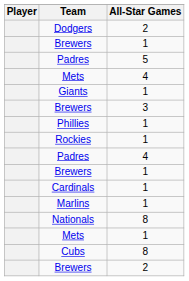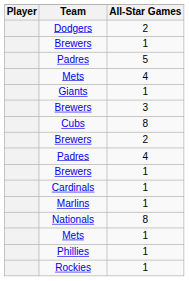 <table class="wikitable sortable plainrowheaders" style="text-align:center;">
 <tr>
 </tr>
 <tr>
 <th scope="col">Player</th>
 <th scope="col" style="width:100px;">Team</th>
 <th scope="col">All-Star Games</th>
 </tr>
 <tr>
 <th scope="row" style="text-align:center"></th>
 <td><a href='#'>Dodgers</a></td>
 <td>2</td>
 </tr>
 <tr>
 <th scope="row" style="text-align:center"></th>
 <td><a href='#'>Brewers</a></td>
 <td>1</td>
 </tr>
 <tr>
 <th scope="row" style="text-align:center"></th>
 <td><a href='#'>Padres</a></td>
 <td>5</td>
 </tr>
 <tr>
 <th scope="row" style="text-align:center"></th>
 <td><a href='#'>Mets</a></td>
 <td>4</td>
 </tr>
 <tr>
 <th scope="row" style="text-align:center"></th>
 <td><a href='#'>Giants</a></td>
 <td>1</td>
 </tr>
 <tr>
 <th scope="row" style="text-align:center"></th>
 <td><a href='#'>Brewers</a></td>
 <td>3</td>
 </tr>
 <tr>
 <th scope="row" style="text-align:center"></th>
-<td><a href='#'>Phillies</a></td>
-<td>1</td>
+<td><a href='#'>Cubs</a></td>
+<td>8</td>
 </tr>
 <tr>
 <th scope="row" style="text-align:center"></th>
-<td><a href='#'>Rockies</a></td>
-<td>1</td>
+<td><a href='#'>Brewers</a></td>
+<td>2</td>
 </tr>
 <tr>
 <th scope="row" style="text-align:center"></th>
 <td><a href='#'>Padres</a></td>
 <td>4</td>
 </tr>
 <tr>
 <th scope="row" style="text-align:center"></th>
 <td><a href='#'>Brewers</a></td>
 <td>1</td>
 </tr>
 <tr>
 <th scope="row" style="text-align:center"></th>
 <td><a href='#'>Cardinals</a></td>
 <td>1</td>
 </tr>
 <tr>
 <th scope="row" style="text-align:center"></th>
 <td><a href='#'>Marlins</a></td>
 <td>1</td>
 </tr>
 <tr>
 <th scope="row" style="text-align:center"></th>
 <td><a href='#'>Nationals</a></td>
 <td>8</td>
 </tr>
 <tr>
 <th scope="row" style="text-align:center"></th>
 <td><a href='#'>Mets</a></td>
 <td>1</td>
 </tr>
 <tr>
 <th scope="row" style="text-align:center"></th>
-<td><a href='#'>Cubs</a></td>
-<td>8</td>
+<td><a href='#'>Phillies</a></td>
+<td>1</td>
 </tr>
 <tr>
 <th scope="row" style="text-align:center"></th>
-<td><a href='#'>Brewers</a></td>
-<td>2</td>
+<td><a href='#'>Rockies</a></td>
+<td>1</td>
 </tr>
 </table>
